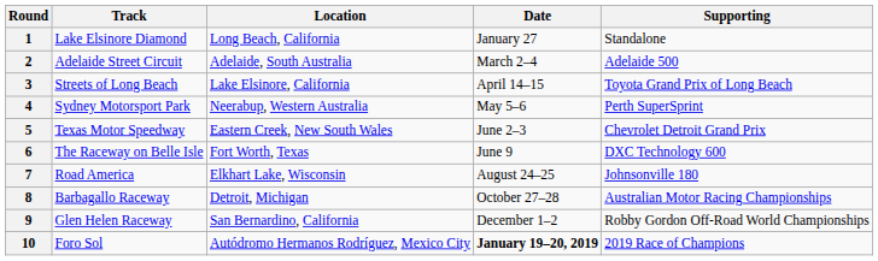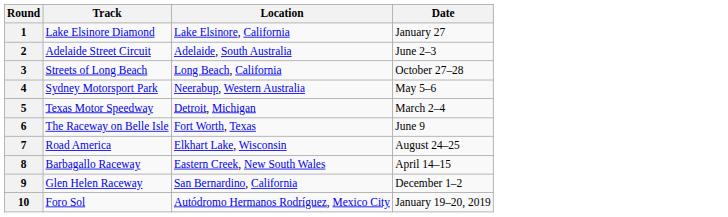 <table class="wikitable" style="font-size: 85%;">
 <tr>
 <th>Round</th>
 <th>Track</th>
 <th>Location</th>
 <th>Date</th>
-<th>Supporting</th>
 </tr>
 <tr>
 <th>1</th>
 <td><a href='#'>Lake Elsinore Diamond</a></td>
-<td> <a href='#'>Long Beach</a>, <a href='#'>California</a></td>
+<td> <a href='#'>Lake Elsinore</a>, <a href='#'>California</a></td>
 <td>January 27</td>
-<td>Standalone</td>
 </tr>
 <tr>
 <th>2</th>
 <td><a href='#'>Adelaide Street Circuit</a></td>
 <td> <a href='#'>Adelaide</a>, <a href='#'>South Australia</a></td>
-<td>March 2–4</td>
-<td><a href='#'>Adelaide 500</a></td>
+<td>June 2–3</td>
 </tr>
 <tr>
 <th>3</th>
 <td><a href='#'>Streets of Long Beach</a></td>
-<td> <a href='#'>Lake Elsinore</a>, <a href='#'>California</a></td>
-<td>April 14–15</td>
-<td><a href='#'>Toyota Grand Prix of Long Beach</a></td>
+<td> <a href='#'>Long Beach</a>, <a href='#'>California</a></td>
+<td>October 27–28</td>
 </tr>
 <tr>
 <th>4</th>
 <td><a href='#'>Sydney Motorsport Park</a></td>
 <td> <a href='#'>Neerabup</a>, <a href='#'>Western Australia</a></td>
 <td>May 5–6</td>
-<td><a href='#'>Perth SuperSprint</a></td>
 </tr>
 <tr>
 <th>5</th>
 <td><a href='#'>Texas Motor Speedway</a></td>
-<td> <a href='#'>Eastern Creek</a>, <a href='#'>New South Wales</a></td>
-<td>June 2–3</td>
-<td><a href='#'>Chevrolet Detroit Grand Prix</a></td>
+<td> <a href='#'>Detroit</a>, <a href='#'>Michigan</a></td>
+<td>March 2–4</td>
 </tr>
 <tr>
 <th>6</th>
 <td><a href='#'>The Raceway on Belle Isle</a></td>
 <td> <a href='#'>Fort Worth</a>, <a href='#'>Texas</a></td>
 <td>June 9</td>
-<td><a href='#'>DXC Technology 600</a></td>
 </tr>
 <tr>
 <th>7</th>
 <td><a href='#'>Road America</a></td>
 <td> <a href='#'>Elkhart Lake</a>, <a href='#'>Wisconsin</a></td>
 <td>August 24–25</td>
-<td><a href='#'>Johnsonville 180</a></td>
 </tr>
 <tr>
 <th>8</th>
 <td><a href='#'>Barbagallo Raceway</a></td>
-<td> <a href='#'>Detroit</a>, <a href='#'>Michigan</a></td>
-<td>October 27–28</td>
-<td><a href='#'>Australian Motor Racing Championships</a></td>
+<td> <a href='#'>Eastern Creek</a>, <a href='#'>New South Wales</a></td>
+<td>April 14–15</td>
 </tr>
 <tr>
 <th>9</th>
 <td><a href='#'>Glen Helen Raceway</a></td>
 <td> <a href='#'>San Bernardino</a>, <a href='#'>California</a></td>
 <td>December 1–2</td>
-<td>Robby Gordon Off-Road World Championships</td>
 </tr>
 <tr>
 <th>10</th>
 <td><a href='#'>Foro Sol</a></td>
 <td> <a href='#'>Autódromo Hermanos Rodríguez</a>, <a href='#'>Mexico City</a></td>
-<td><strong>January 19–20, 2019</strong></td>
-<td><a href='#'>2019 Race of Champions</a></td>
+<td>January 19–20, 2019</td>
 </tr>
 </table>
